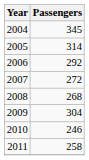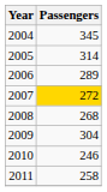 <table class="wikitable" style="text-align:right;">
 <tr>
 <th rowspan>Year</th>
 <th rowspan>Passengers</th>
 </tr>
 <tr>
 <td>2004</td>
 <td>345</td>
 </tr>
 <tr>
 <td>2005</td>
 <td>314</td>
 </tr>
 <tr>
 <td>2006</td>
-<td>292</td>
+<td>289</td>
 </tr>
 <tr>
 <td>2007</td>
-<td>272</td>
+<td style="background: gold;">272</td>
 </tr>
 <tr>
 <td>2008</td>
 <td>268</td>
 </tr>
 <tr>
 <td>2009</td>
 <td>304</td>
 </tr>
 <tr>
 <td>2010</td>
 <td>246</td>
 </tr>
 <tr>
 <td>2011</td>
 <td>258</td>
 </tr>
 <tr>
 </tr>
 </table>
